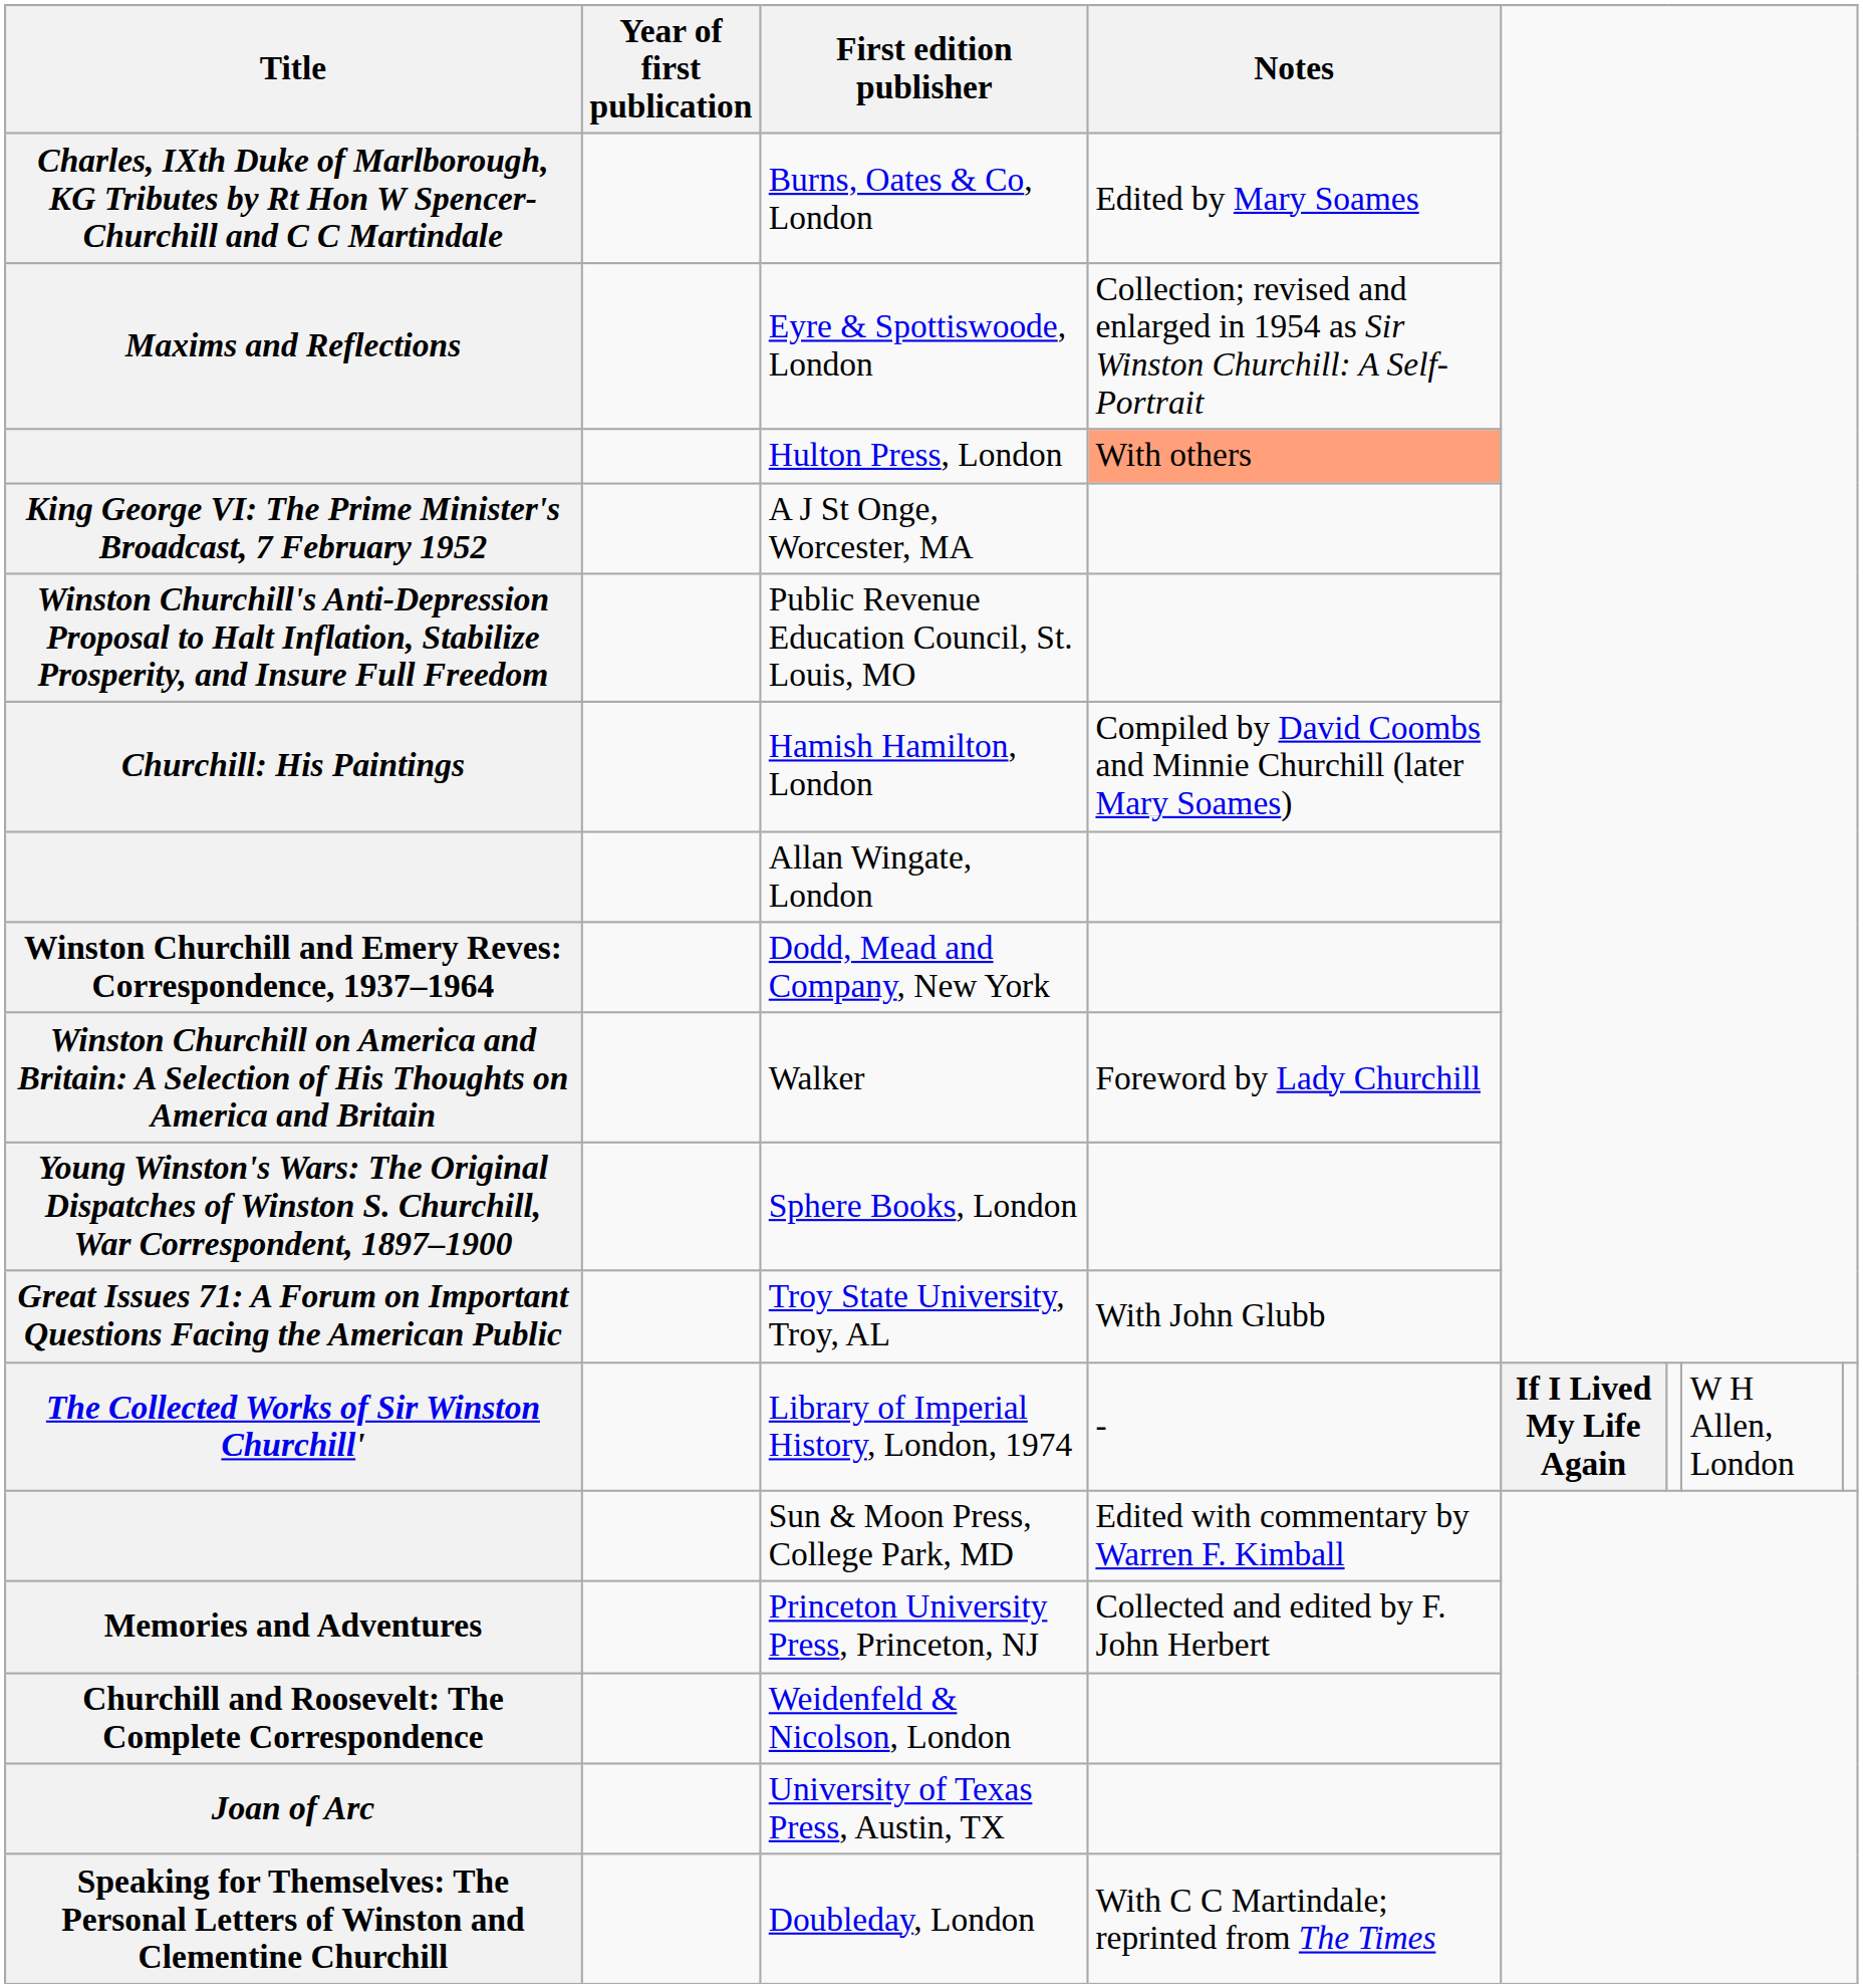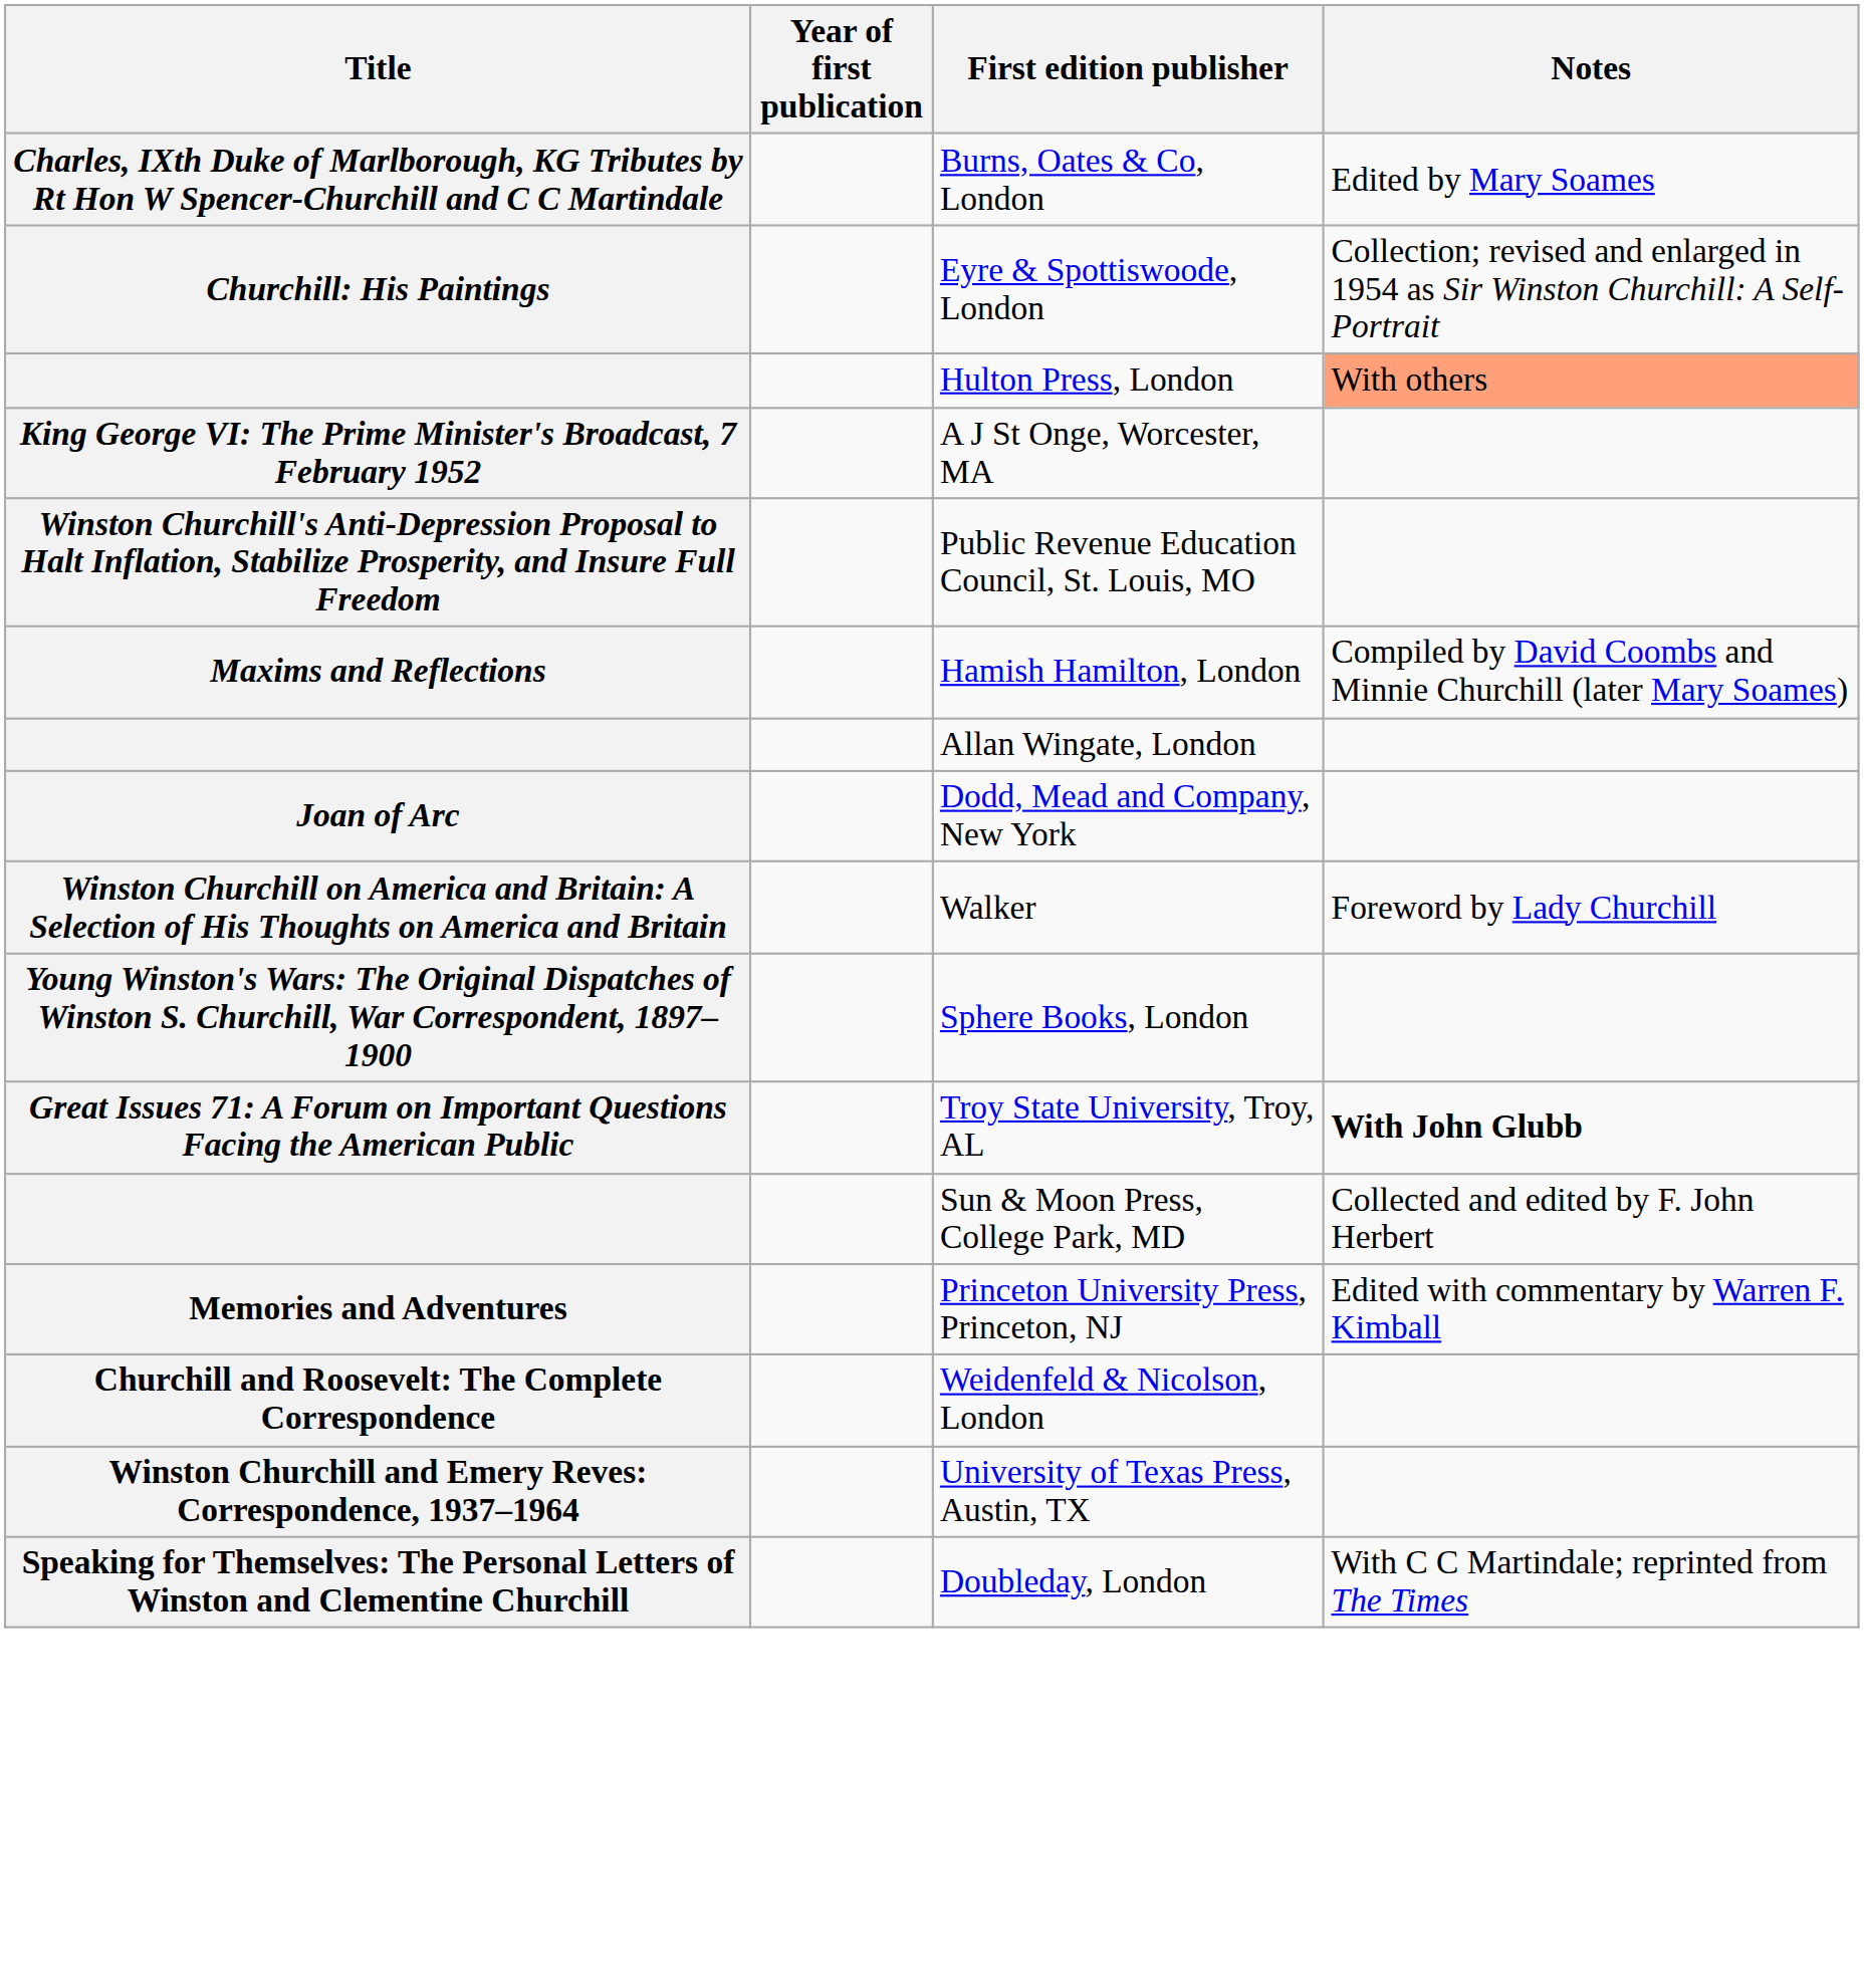 <table class="wikitable plainrowheaders sortable" style="margin-right: 0;">
 <tr>
 <th scope="col">Title</th>
 <th scope="col">Year of first<br>publication</th>
 <th scope="col">First edition publisher</th>
 <th scope="col" class="unsortable">Notes</th>
 </tr>
 <tr>
 <th scope="row"><em>Charles, IXth Duke of Marlborough, KG Tributes by Rt Hon W Spencer-Churchill and C C Martindale</em></th>
 <td></td>
 <td><a href='#'>Burns, Oates & Co</a>, London</td>
 <td>Edited by <a href='#'>Mary Soames</a></td>
 </tr>
 <tr>
-<th scope="row"><em>Maxims and Reflections</em></th>
+<th scope="row"><em>Churchill: His Paintings</em></th>
 <td></td>
 <td><a href='#'>Eyre & Spottiswoode</a>, London</td>
 <td>Collection; revised and enlarged in 1954 as <em>Sir Winston Churchill: A Self-Portrait</em></td>
 </tr>
 <tr>
 <th scope="row"></th>
 <td></td>
 <td><a href='#'>Hulton Press</a>, London</td>
 <td style="background: lightsalmon;">With others</td>
 </tr>
 <tr>
 <th scope="row"><em>King George VI: The Prime Minister's Broadcast, 7 February 1952</em></th>
 <td></td>
 <td>A J St Onge, Worcester, MA</td>
 <td></td>
 </tr>
 <tr>
 <th scope="row"><em>Winston Churchill's Anti-Depression Proposal to Halt Inflation, Stabilize Prosperity, and Insure Full Freedom</em></th>
 <td></td>
 <td>Public Revenue Education Council, St. Louis, MO</td>
 <td></td>
 </tr>
 <tr>
-<th scope="row"><em>Churchill: His Paintings</em></th>
+<th scope="row"><em>Maxims and Reflections</em></th>
 <td></td>
 <td><a href='#'>Hamish Hamilton</a>, London</td>
 <td>Compiled by <a href='#'>David Coombs</a> and Minnie Churchill (later <a href='#'>Mary Soames</a>)</td>
 </tr>
 <tr>
 <th scope="row"></th>
 <td></td>
 <td>Allan Wingate, London</td>
 <td></td>
 </tr>
 <tr>
-<th scope="row"></em>Winston Churchill and Emery Reves: Correspondence, 1937–1964<em></th>
+<th scope="row"><em>Joan of Arc</em></th>
 <td></td>
 <td><a href='#'>Dodd, Mead and Company</a>, New York</td>
 <td></td>
 </tr>
 <tr>
 <th scope="row"><em>Winston Churchill on America and Britain: A Selection of His Thoughts on America and Britain</em></th>
 <td></td>
 <td>Walker</td>
 <td>Foreword by <a href='#'>Lady Churchill</a></td>
 </tr>
 <tr>
 <th scope="row"><em>Young Winston's Wars: The Original Dispatches of Winston S. Churchill, War Correspondent, 1897–1900</em></th>
 <td></td>
 <td><a href='#'>Sphere Books</a>, London</td>
 <td></td>
 </tr>
 <tr>
 <th scope="row"><em>Great Issues 71: A Forum on Important Questions Facing the American Public</em></th>
 <td></td>
 <td><a href='#'>Troy State University</a>, Troy, AL</td>
-<td>With John Glubb</td>
-</tr>
-<tr>
-<th scope="row"><em><a href='#'>The Collected Works of Sir Winston Churchill</a>'</th>
-<td></td>
-<td><a href='#'>Library of Imperial History</a>, London, 1974</td>
-<td Edited by frederick Wood>-</td>
-<th scope="row"></em>If I Lived My Life Again<em></th>
-<td></td>
-<td>W H Allen, London</td>
-<td></td>
+<td><strong>With John Glubb</strong></td>
 </tr>
 <tr>
 <th scope="row"></th>
 <td></td>
 <td>Sun & Moon Press, College Park, MD</td>
-<td>Edited with commentary by <a href='#'>Warren F. Kimball</a></td>
+<td>Collected and edited by F. John Herbert</td>
 </tr>
 <tr>
 <th scope="row"></em>Memories and Adventures<em></th>
 <td></td>
 <td><a href='#'>Princeton University Press</a>, Princeton, NJ</td>
-<td>Collected and edited by F. John Herbert</td>
+<td>Edited with commentary by <a href='#'>Warren F. Kimball</a></td>
 </tr>
 <tr>
 <th scope="row"></em>Churchill and Roosevelt: The Complete Correspondence<em></th>
 <td></td>
 <td><a href='#'>Weidenfeld & Nicolson</a>, London</td>
 <td></td>
 </tr>
 <tr>
-<th scope="row"><em>Joan of Arc</em></th>
+<th scope="row"></em>Winston Churchill and Emery Reves: Correspondence, 1937–1964<em></th>
 <td></td>
 <td><a href='#'>University of Texas Press</a>, Austin, TX</td>
 <td></td>
 </tr>
 <tr>
 <th scope="row"></em>Speaking for Themselves: The Personal Letters of Winston and Clementine Churchill<em></th>
 <td></td>
 <td><a href='#'>Doubleday</a>, London</td>
 <td>With C C Martindale; reprinted from <em><a href='#'>The Times</a></em></td>
 </tr>
 </table>
